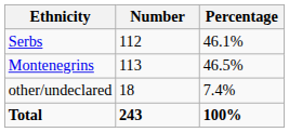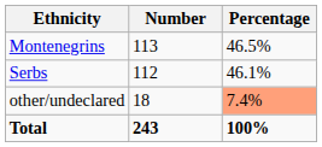 <table class="wikitable">
 <tr>
 <th width="100px">Ethnicity</th>
 <th width="80px">Number</th>
 <th width="80px">Percentage</th>
 </tr>
 <tr>
+<td><a href='#'>Montenegrins</a></td>
+<td>113</td>
+<td>46.5%</td>
+</tr>
+<tr>
 <td><a href='#'>Serbs</a></td>
 <td>112</td>
 <td>46.1%</td>
 </tr>
 <tr>
-<td><a href='#'>Montenegrins</a></td>
-<td>113</td>
-<td>46.5%</td>
-</tr>
-<tr>
 <td>other/undeclared</td>
 <td>18</td>
-<td>7.4%</td>
+<td style="background: lightsalmon;">7.4%</td>
 </tr>
 <tr>
 <td><strong>Total</strong></td>
 <td><strong>243</strong></td>
 <td><strong>100%</strong></td>
 </tr>
 </table>
